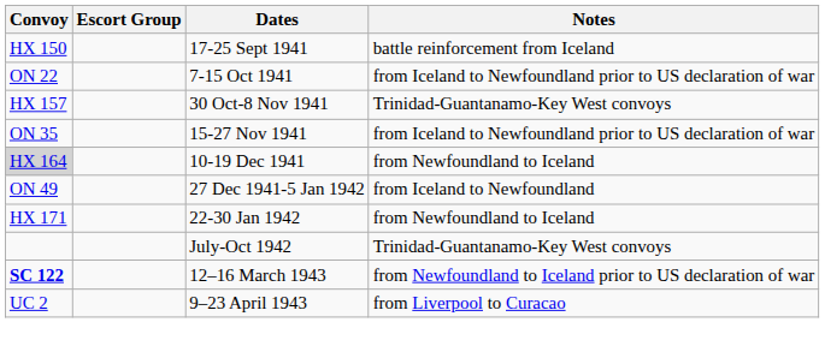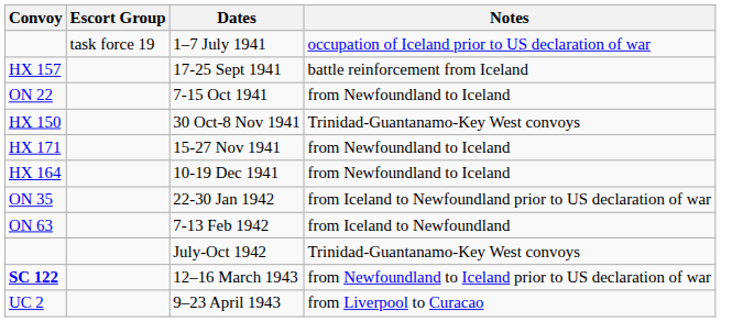 <table class="wikitable">
 <tr>
 <th>Convoy</th>
 <th>Escort Group</th>
 <th>Dates</th>
 <th>Notes</th>
 </tr>
 <tr>
-<td><a href='#'>HX 150</a></td>
+<td></td>
+<td>task force 19</td>
+<td>1–7 July 1941</td>
+<td><a href='#'>occupation of Iceland prior to US declaration of war</a></td>
+</tr>
+<tr>
+<td><a href='#'>HX 157</a></td>
 <td></td>
 <td>17-25 Sept 1941</td>
 <td>battle reinforcement from Iceland</td>
 </tr>
 <tr>
 <td><a href='#'>ON 22</a></td>
 <td></td>
 <td>7-15 Oct 1941</td>
-<td>from Iceland to Newfoundland prior to US declaration of war</td>
+<td>from Newfoundland to Iceland</td>
 </tr>
 <tr>
-<td><a href='#'>HX 157</a></td>
+<td><a href='#'>HX 150</a></td>
 <td></td>
 <td>30 Oct-8 Nov 1941</td>
 <td>Trinidad-Guantanamo-Key West convoys</td>
 </tr>
 <tr>
-<td><a href='#'>ON 35</a></td>
+<td><a href='#'>HX 171</a></td>
 <td></td>
 <td>15-27 Nov 1941</td>
-<td>from Iceland to Newfoundland prior to US declaration of war</td>
+<td>from Newfoundland to Iceland</td>
 </tr>
 <tr>
-<td style="background: lightgrey;"><a href='#'>HX 164</a></td>
+<td><a href='#'>HX 164</a></td>
 <td></td>
 <td>10-19 Dec 1941</td>
 <td>from Newfoundland to Iceland</td>
 </tr>
 <tr>
-<td><a href='#'>ON 49</a></td>
+<td><a href='#'>ON 35</a></td>
 <td></td>
-<td>27 Dec 1941-5 Jan 1942</td>
-<td>from Iceland to Newfoundland</td>
+<td>22-30 Jan 1942</td>
+<td>from Iceland to Newfoundland prior to US declaration of war</td>
 </tr>
 <tr>
-<td><a href='#'>HX 171</a></td>
+<td><a href='#'>ON 63</a></td>
 <td></td>
-<td>22-30 Jan 1942</td>
-<td>from Newfoundland to Iceland</td>
+<td>7-13 Feb 1942</td>
+<td>from Iceland to Newfoundland</td>
 </tr>
 <tr>
 <td></td>
 <td></td>
 <td>July-Oct 1942</td>
 <td>Trinidad-Guantanamo-Key West convoys</td>
 </tr>
 <tr>
 <td><strong><a href='#'>SC 122</a></strong></td>
 <td></td>
 <td>12–16 March 1943</td>
 <td>from <a href='#'>Newfoundland</a> to <a href='#'>Iceland</a> prior to US declaration of war</td>
 </tr>
 <tr>
 <td><a href='#'>UC 2</a></td>
 <td></td>
 <td>9–23 April 1943</td>
 <td>from <a href='#'>Liverpool</a> to <a href='#'>Curacao</a></td>
 </tr>
 </table>
